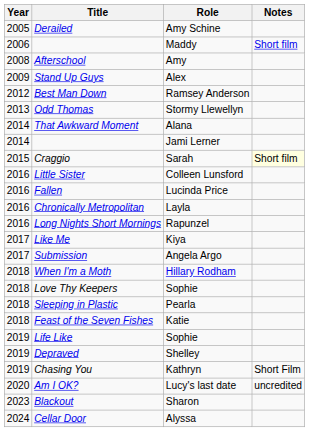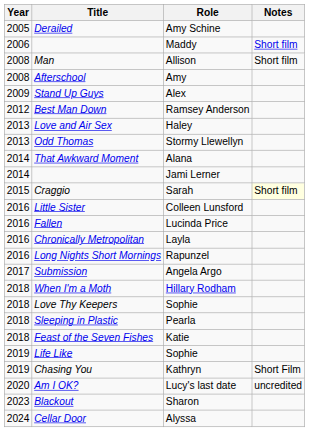 <table class="wikitable sortable">
 <tr>
 <th>Year</th>
 <th>Title</th>
 <th>Role</th>
 <th class="unsortable">Notes</th>
 </tr>
 <tr>
 <td>2005</td>
 <td><em><a href='#'>Derailed</a></em></td>
 <td>Amy Schine</td>
 <td></td>
 </tr>
 <tr>
 <td>2006</td>
 <td><em></em></td>
 <td>Maddy</td>
 <td><a href='#'>Short film</a></td>
 </tr>
 <tr>
 <td>2008</td>
+<td><em>Man</em></td>
+<td>Allison</td>
+<td>Short film</td>
+</tr>
+<tr>
+<td>2008</td>
 <td><em><a href='#'>Afterschool</a></em></td>
 <td>Amy</td>
 <td></td>
 </tr>
 <tr>
 <td>2009</td>
 <td><em><a href='#'>Stand Up Guys</a></em></td>
 <td>Alex</td>
 <td></td>
 </tr>
 <tr>
 <td>2012</td>
 <td><em><a href='#'>Best Man Down</a></em></td>
 <td>Ramsey Anderson</td>
+<td></td>
+</tr>
+<tr>
+<td>2013</td>
+<td><em><a href='#'>Love and Air Sex</a></em></td>
+<td>Haley</td>
 <td></td>
 </tr>
 <tr>
 <td>2013</td>
 <td><em><a href='#'>Odd Thomas</a></em></td>
 <td>Stormy Llewellyn</td>
 <td></td>
 </tr>
 <tr>
 <td>2014</td>
 <td><em><a href='#'>That Awkward Moment</a></em></td>
 <td>Alana</td>
 <td></td>
 </tr>
 <tr>
 <td>2014</td>
 <td><em></em></td>
 <td>Jami Lerner</td>
 <td></td>
 </tr>
 <tr>
 <td>2015</td>
 <td><em>Craggio</em></td>
 <td>Sarah</td>
 <td style="background: lightyellow;">Short film</td>
 </tr>
 <tr>
 <td>2016</td>
 <td><em><a href='#'>Little Sister</a></em></td>
 <td>Colleen Lunsford</td>
 <td></td>
 </tr>
 <tr>
 <td>2016</td>
 <td><em><a href='#'>Fallen</a></em></td>
 <td>Lucinda Price</td>
 <td></td>
 </tr>
 <tr>
 <td>2016</td>
 <td><em><a href='#'>Chronically Metropolitan</a></em></td>
 <td>Layla</td>
 <td></td>
 </tr>
 <tr>
 <td>2016</td>
 <td><em><a href='#'>Long Nights Short Mornings</a></em></td>
 <td>Rapunzel</td>
 <td></td>
 </tr>
 <tr>
 <td>2017</td>
-<td><em><a href='#'>Like Me</a></em></td>
-<td>Kiya</td>
-<td></td>
-</tr>
-<tr>
-<td>2017</td>
 <td><em><a href='#'>Submission</a></em></td>
 <td>Angela Argo</td>
 <td></td>
 </tr>
 <tr>
 <td>2018</td>
 <td><em><a href='#'>When I'm a Moth</a></em></td>
 <td><a href='#'>Hillary Rodham</a></td>
 <td></td>
 </tr>
 <tr>
 <td>2018</td>
 <td><em>Love Thy Keepers</em></td>
 <td>Sophie</td>
 <td></td>
 </tr>
 <tr>
 <td>2018</td>
 <td><em><a href='#'>Sleeping in Plastic</a></em></td>
 <td>Pearla</td>
 <td></td>
 </tr>
 <tr>
 <td>2018</td>
 <td><em><a href='#'>Feast of the Seven Fishes</a></em></td>
 <td>Katie</td>
 <td></td>
 </tr>
 <tr>
 <td>2019</td>
 <td><em><a href='#'>Life Like</a></em></td>
 <td>Sophie</td>
 <td></td>
 </tr>
 <tr>
 <td>2019</td>
-<td><em><a href='#'>Depraved</a></em></td>
-<td>Shelley</td>
-<td></td>
-</tr>
-<tr>
-<td>2019</td>
 <td><em>Chasing You</em></td>
 <td>Kathryn</td>
 <td>Short Film</td>
 </tr>
 <tr>
 <td>2020</td>
 <td><em><a href='#'>Am I OK?</a></em></td>
 <td>Lucy's last date</td>
 <td>uncredited</td>
 </tr>
 <tr>
 <td>2023</td>
 <td><em><a href='#'>Blackout</a></em></td>
 <td>Sharon</td>
 <td></td>
 </tr>
 <tr>
 <td>2024</td>
 <td><em><a href='#'>Cellar Door</a></em></td>
 <td>Alyssa</td>
 <td></td>
 </tr>
 </table>
